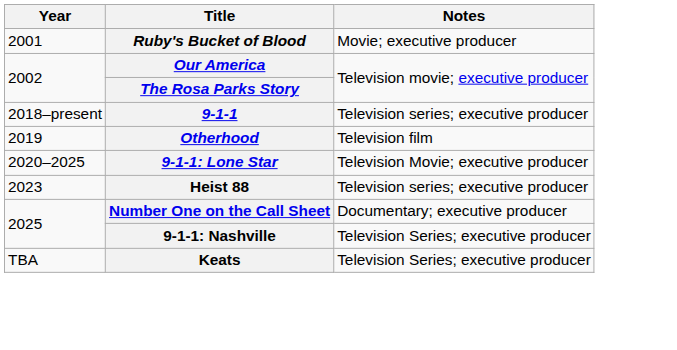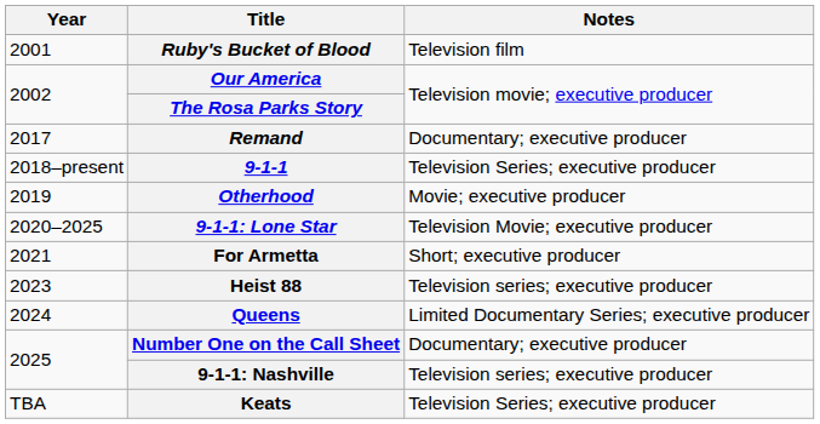 <table class="wikitable plainrowheaders sortable">
 <tr>
 <th scope="col">Year</th>
 <th scope="col">Title</th>
 <th scope="col" class="unsortable">Notes</th>
 </tr>
 <tr>
 <td>2001</td>
 <th scope="row"><em>Ruby's Bucket of Blood</em></th>
-<td>Movie; executive producer</td>
+<td>Television film</td>
 </tr>
 <tr>
 <td rowspan=2>2002</td>
 <th scope="row"><em><a href='#'>Our America</a></em></th>
 <td rowspan=2>Television movie; <a href='#'>executive producer</a></td>
 </tr>
 <tr>
 <th scope="row"><em><a href='#'>The Rosa Parks Story</a></em></th>
 </tr>
 <tr>
+<td>2017</td>
+<th scope="row"><em>Remand</em></th>
+<td>Documentary; executive producer</td>
+</tr>
+<tr>
 <td>2018–present</td>
 <th scope="row"><em><a href='#'>9-1-1</a></em></th>
-<td>Television series; executive producer</td>
+<td>Television Series; executive producer</td>
 </tr>
 <tr>
 <td>2019</td>
 <th scope="row"><em><a href='#'>Otherhood</a></em></th>
-<td>Television film</td>
+<td>Movie; executive producer</td>
 </tr>
 <tr>
 <td>2020–2025</td>
 <th scope="row"><em><a href='#'>9-1-1: Lone Star</a></em></th>
 <td>Television Movie; executive producer</td>
 </tr>
 <tr>
+<td>2021</td>
+<th scope="row">For Armetta</th>
+<td>Short; executive producer</td>
+</tr>
+<tr>
 <td>2023</td>
 <th scope="row">Heist 88</th>
 <td>Television series; executive producer</td>
+</tr>
+<tr>
+<td>2024</td>
+<th scope="row"><a href='#'>Queens</a></th>
+<td>Limited Documentary Series; executive producer</td>
 </tr>
 <tr>
 <td rowspan=2>2025</td>
 <th scope="row"><a href='#'>Number One on the Call Sheet</a></th>
 <td>Documentary; executive producer</td>
 </tr>
 <tr>
 <th scope="row">9-1-1: Nashville</th>
-<td>Television Series; executive producer</td>
+<td>Television series; executive producer</td>
 </tr>
 <tr>
 <td>TBA</td>
 <th scope="row">Keats</th>
 <td>Television Series; executive producer</td>
 </tr>
 </table>
